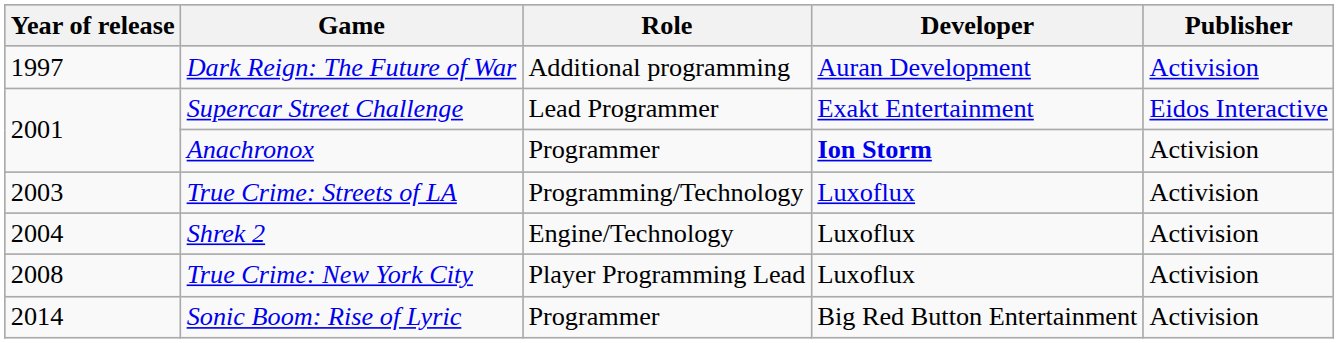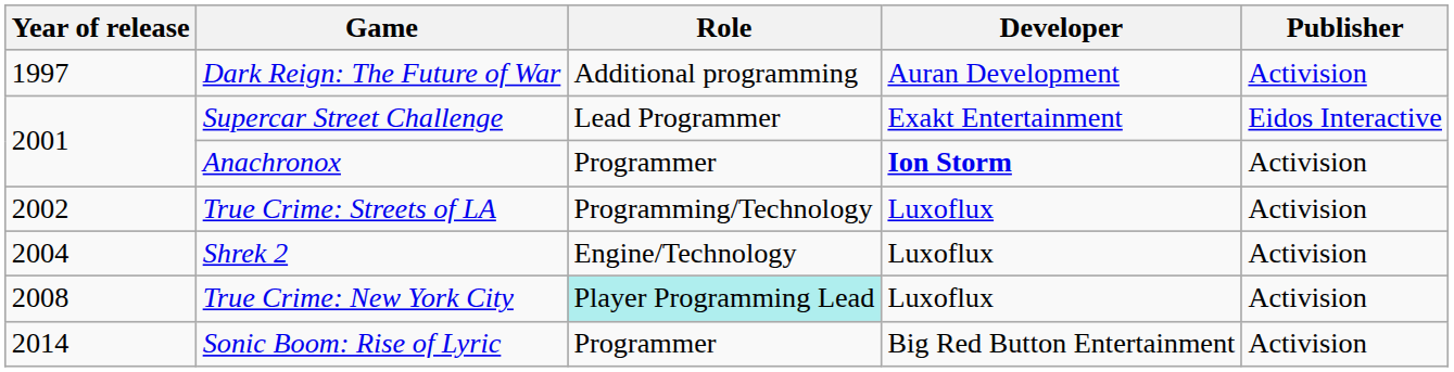 <table class="wikitable sortable">
 <tr>
 <th>Year of release</th>
 <th>Game</th>
 <th>Role</th>
 <th>Developer</th>
 <th>Publisher</th>
 </tr>
 <tr>
 <td>1997</td>
 <td><em><a href='#'>Dark Reign: The Future of War</a></em></td>
 <td>Additional programming</td>
 <td><a href='#'>Auran Development</a></td>
 <td><a href='#'>Activision</a></td>
 </tr>
 <tr>
 <td rowspan="2">2001</td>
 <td><em><a href='#'>Supercar Street Challenge</a></em></td>
 <td>Lead Programmer</td>
 <td><a href='#'>Exakt Entertainment</a></td>
 <td><a href='#'>Eidos Interactive</a></td>
 </tr>
 <tr>
 <td><em><a href='#'>Anachronox</a></em></td>
 <td>Programmer</td>
 <td><strong><a href='#'>Ion Storm</a></strong></td>
 <td>Activision</td>
 </tr>
 <tr>
-<td>2003</td>
+<td>2002</td>
 <td><em><a href='#'>True Crime: Streets of LA</a></em></td>
 <td>Programming/Technology</td>
 <td><a href='#'>Luxoflux</a></td>
 <td>Activision</td>
 </tr>
 <tr>
 <td>2004</td>
 <td><em><a href='#'>Shrek 2</a></em></td>
 <td>Engine/Technology</td>
 <td>Luxoflux</td>
 <td>Activision</td>
 </tr>
 <tr>
 <td>2008</td>
 <td><em><a href='#'>True Crime: New York City</a></em></td>
-<td>Player Programming Lead</td>
+<td style="background: paleturquoise;">Player Programming Lead</td>
 <td>Luxoflux</td>
 <td>Activision</td>
 </tr>
 <tr>
 <td>2014</td>
 <td><em><a href='#'>Sonic Boom: Rise of Lyric</a></em></td>
 <td>Programmer</td>
 <td>Big Red Button Entertainment</td>
 <td>Activision</td>
 </tr>
 </table>
